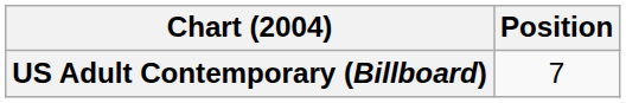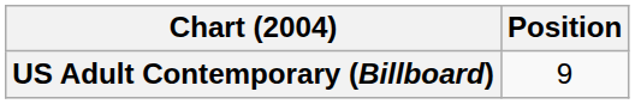 <table class="wikitable plainrowheaders" style="text-align:center">
 <tr>
 <th scope="col">Chart (2004)</th>
 <th scope="col">Position</th>
 </tr>
 <tr>
 <th scope="row">US Adult Contemporary (<em>Billboard</em>)</th>
-<td>7</td>
+<td>9</td>
 </tr>
 </table>
